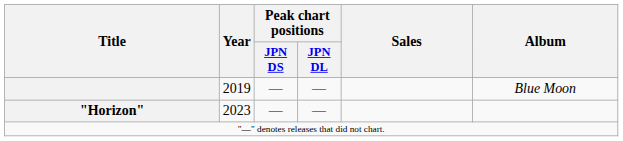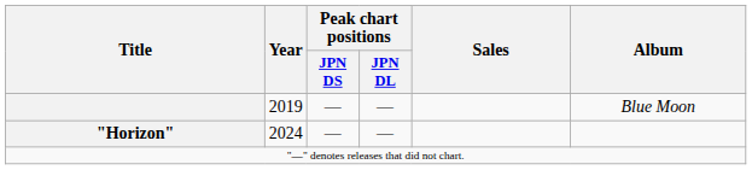 <table class="wikitable plainrowheaders" style="text-align:center;">
 <tr>
 <th scope="col" rowspan="2" style="width:15em;">Title</th>
 <th scope="col" rowspan="2" style="width:1em;">Year</th>
 <th scope="col" colspan="2">Peak chart<br>positions</th>
 <th scope="col" rowspan="2" style="width:9em;">Sales<br></th>
 <th scope="col" rowspan="2" style="width:10em;">Album</th>
 </tr>
 <tr>
 <th scope="col" style="width:3em;font-size:90%;"><a href='#'>JPN<br>DS</a><br></th>
 <th scope="col" style="width:3em;font-size:90%;"><a href='#'>JPN<br>DL</a><br></th>
 </tr>
 <tr>
 <th scope="row"></th>
 <td>2019</td>
 <td>—</td>
 <td>—</td>
 <td></td>
 <td><em>Blue Moon</em></td>
 </tr>
 <tr>
 <th scope="row">"Horizon"</th>
-<td>2023</td>
+<td>2024</td>
 <td>—</td>
 <td>—</td>
 <td></td>
 <td></td>
 </tr>
 <tr>
 <td colspan="6" style="font-size: 8pt">"—" denotes releases that did not chart.</td>
 </tr>
 </table>
